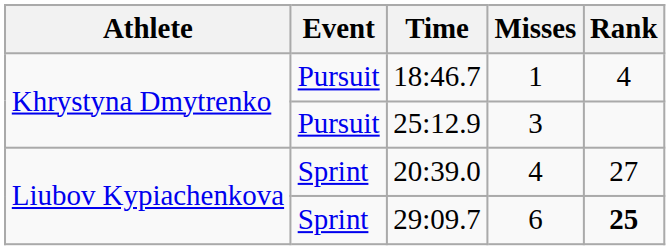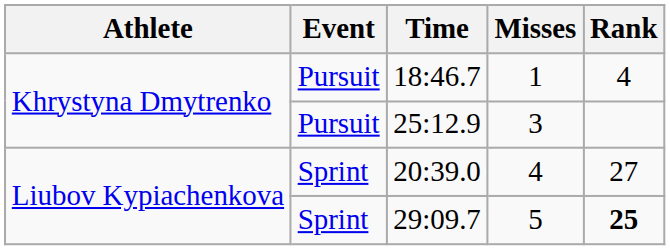 <table class="wikitable" style="font-size:90%">
 <tr>
 <th>Athlete</th>
 <th>Event</th>
 <th>Time</th>
 <th>Misses</th>
 <th>Rank</th>
 </tr>
 <tr align=center>
 <td align=left rowspan=2><a href='#'>Khrystyna Dmytrenko</a></td>
 <td align=left><a href='#'>Pursuit</a></td>
 <td>18:46.7</td>
 <td>1</td>
 <td>4</td>
 </tr>
 <tr align=center>
 <td align=left><a href='#'>Pursuit</a></td>
 <td>25:12.9</td>
 <td>3</td>
 <td></td>
 </tr>
 <tr align=center>
 <td align=left rowspan=2><a href='#'>Liubov Kypiachenkova</a></td>
 <td align=left><a href='#'>Sprint</a></td>
 <td>20:39.0</td>
 <td>4</td>
 <td>27</td>
 </tr>
 <tr align=center>
 <td align=left><a href='#'>Sprint</a></td>
 <td>29:09.7</td>
-<td>6</td>
+<td>5</td>
 <td><strong>25</strong></td>
 </tr>
 </table>
